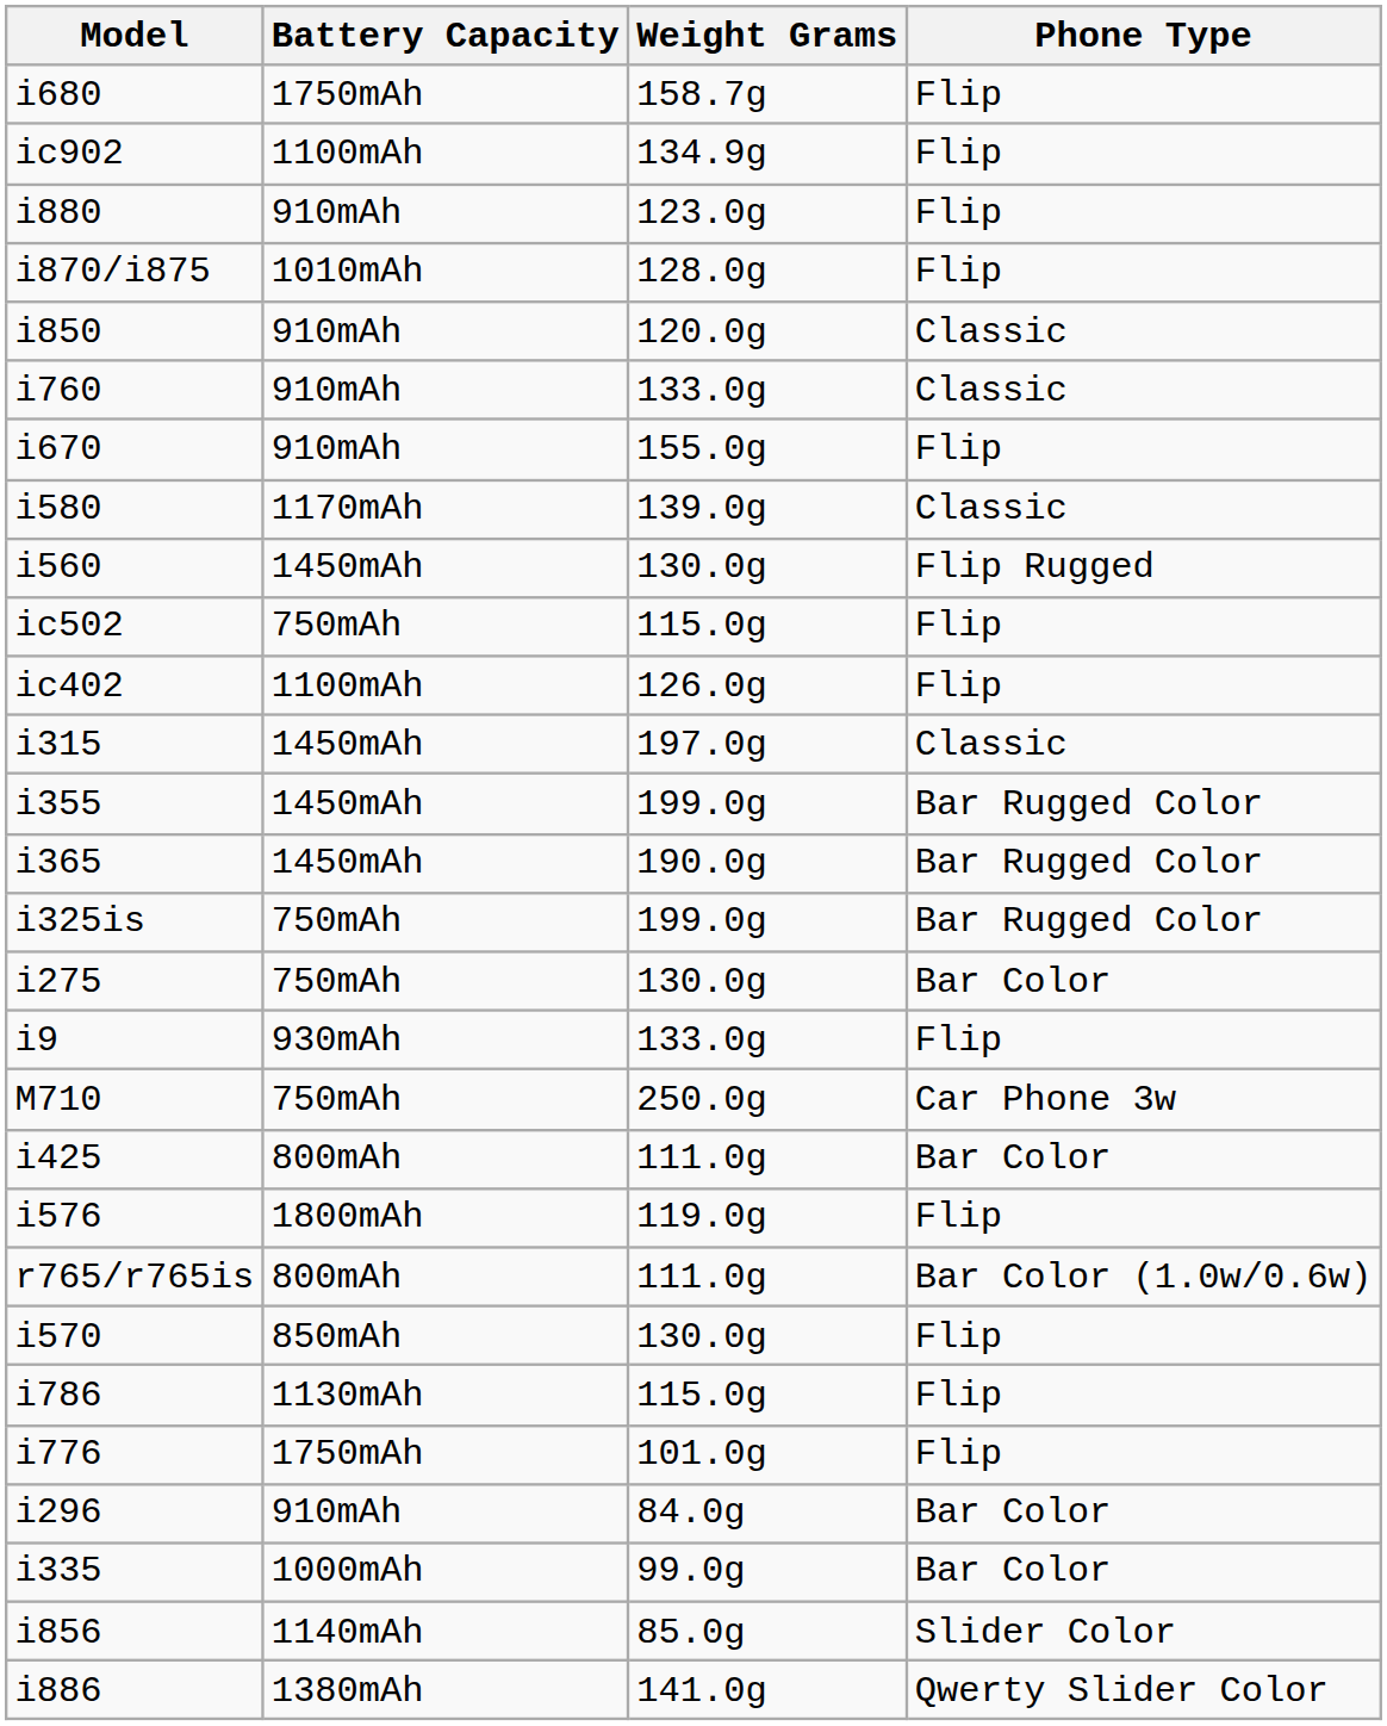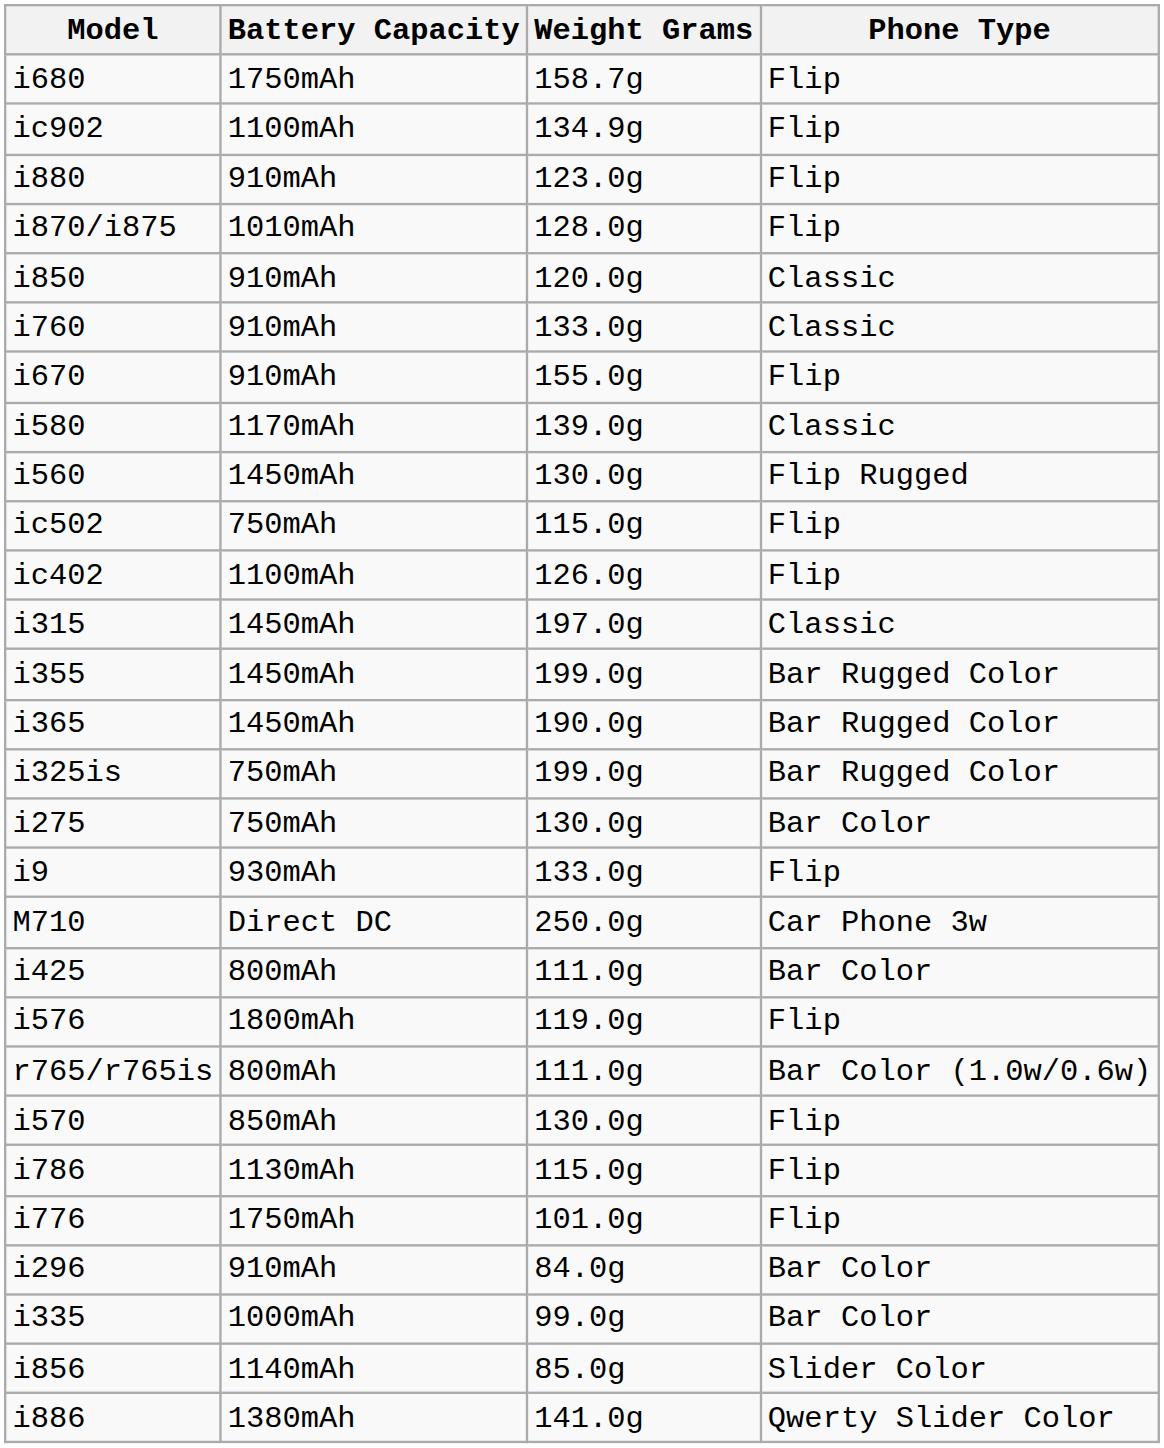 <table class="wikitable sortable">
 <tr>
 <th>Model</th>
 <th>Battery Capacity</th>
 <th>Weight Grams</th>
 <th>Phone Type</th>
 </tr>
 <tr>
 <td>i680</td>
 <td>1750mAh</td>
 <td>158.7g</td>
 <td>Flip</td>
 </tr>
 <tr>
 <td>ic902</td>
 <td>1100mAh</td>
 <td>134.9g</td>
 <td>Flip</td>
 </tr>
 <tr>
 <td>i880</td>
 <td>910mAh</td>
 <td>123.0g</td>
 <td>Flip</td>
 </tr>
 <tr>
 <td>i870/i875</td>
 <td>1010mAh</td>
 <td>128.0g</td>
 <td>Flip</td>
 </tr>
 <tr>
 <td>i850</td>
 <td>910mAh</td>
 <td>120.0g</td>
 <td>Classic</td>
 </tr>
 <tr>
 <td>i760</td>
 <td>910mAh</td>
 <td>133.0g</td>
 <td>Classic</td>
 </tr>
 <tr>
 <td>i670</td>
 <td>910mAh</td>
 <td>155.0g</td>
 <td>Flip</td>
 </tr>
 <tr>
 <td>i580</td>
 <td>1170mAh</td>
 <td>139.0g</td>
 <td>Classic</td>
 </tr>
 <tr>
 <td>i560</td>
 <td>1450mAh</td>
 <td>130.0g</td>
 <td>Flip Rugged</td>
 </tr>
 <tr>
 <td>ic502</td>
 <td>750mAh</td>
 <td>115.0g</td>
 <td>Flip</td>
 </tr>
 <tr>
 <td>ic402</td>
 <td>1100mAh</td>
 <td>126.0g</td>
 <td>Flip</td>
 </tr>
 <tr>
 <td>i315</td>
 <td>1450mAh</td>
 <td>197.0g</td>
 <td>Classic</td>
 </tr>
 <tr>
 <td>i355</td>
 <td>1450mAh</td>
 <td>199.0g</td>
 <td>Bar Rugged Color</td>
 </tr>
 <tr>
 <td>i365</td>
 <td>1450mAh</td>
 <td>190.0g</td>
 <td>Bar Rugged Color</td>
 </tr>
 <tr>
 <td>i325is</td>
 <td>750mAh</td>
 <td>199.0g</td>
 <td>Bar Rugged Color</td>
 </tr>
 <tr>
 <td>i275</td>
 <td>750mAh</td>
 <td>130.0g</td>
 <td>Bar Color</td>
 </tr>
 <tr>
 <td>i9</td>
 <td>930mAh</td>
 <td>133.0g</td>
 <td>Flip</td>
 </tr>
 <tr>
 <td>M710</td>
-<td>750mAh</td>
+<td>Direct DC</td>
 <td>250.0g</td>
 <td>Car Phone 3w</td>
 </tr>
 <tr>
 <td>i425</td>
 <td>800mAh</td>
 <td>111.0g</td>
 <td>Bar Color</td>
 </tr>
 <tr>
 <td>i576</td>
 <td>1800mAh</td>
 <td>119.0g</td>
 <td>Flip</td>
 </tr>
 <tr>
 <td>r765/r765is</td>
 <td>800mAh</td>
 <td>111.0g</td>
 <td>Bar Color (1.0w/0.6w)</td>
 </tr>
 <tr>
 <td>i570</td>
 <td>850mAh</td>
 <td>130.0g</td>
 <td>Flip</td>
 </tr>
 <tr>
 <td>i786</td>
 <td>1130mAh</td>
 <td>115.0g</td>
 <td>Flip</td>
 </tr>
 <tr>
 <td>i776</td>
 <td>1750mAh</td>
 <td>101.0g</td>
 <td>Flip</td>
 </tr>
 <tr>
 <td>i296</td>
 <td>910mAh</td>
 <td>84.0g</td>
 <td>Bar Color</td>
 </tr>
 <tr>
 <td>i335</td>
 <td>1000mAh</td>
 <td>99.0g</td>
 <td>Bar Color</td>
 </tr>
 <tr>
 <td>i856</td>
 <td>1140mAh</td>
 <td>85.0g</td>
 <td>Slider Color</td>
 </tr>
 <tr>
 <td>i886</td>
 <td>1380mAh</td>
 <td>141.0g</td>
 <td>Qwerty Slider Color</td>
 </tr>
 </table>
